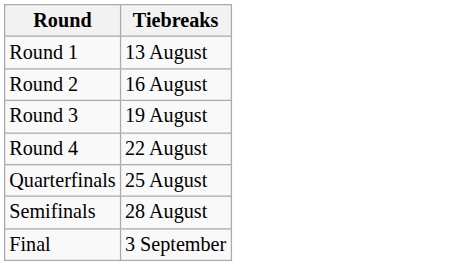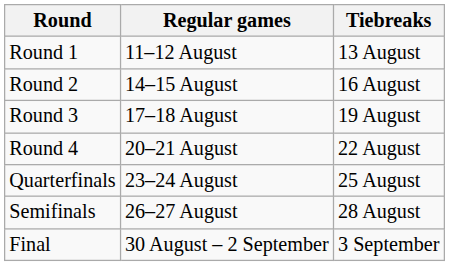 <table class="wikitable">
 <tr>
 <th>Round</th>
+<th>Regular games</th>
 <th>Tiebreaks</th>
 </tr>
 <tr>
 <td>Round 1</td>
+<td>11–12 August</td>
 <td>13 August</td>
 </tr>
 <tr>
 <td>Round 2</td>
+<td>14–15 August</td>
 <td>16 August</td>
 </tr>
 <tr>
 <td>Round 3</td>
+<td>17–18 August</td>
 <td>19 August</td>
 </tr>
 <tr>
 <td>Round 4</td>
+<td>20–21 August</td>
 <td>22 August</td>
 </tr>
 <tr>
 <td>Quarterfinals</td>
+<td>23–24 August</td>
 <td>25 August</td>
 </tr>
 <tr>
 <td>Semifinals</td>
+<td>26–27 August</td>
 <td>28 August</td>
 </tr>
 <tr>
 <td>Final</td>
+<td>30 August – 2 September</td>
 <td>3 September</td>
 </tr>
 </table>
